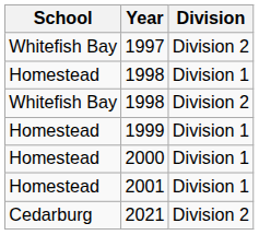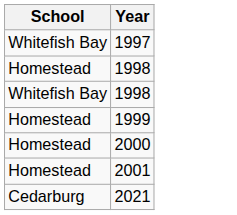 <table class="wikitable">
 <tr>
 <th>School</th>
 <th>Year</th>
-<th>Division</th>
 </tr>
 <tr>
 <td>Whitefish Bay</td>
 <td>1997</td>
-<td>Division 2</td>
 </tr>
 <tr>
 <td>Homestead</td>
 <td>1998</td>
-<td>Division 1</td>
 </tr>
 <tr>
 <td>Whitefish Bay</td>
 <td>1998</td>
-<td>Division 2</td>
 </tr>
 <tr>
 <td>Homestead</td>
 <td>1999</td>
-<td>Division 1</td>
 </tr>
 <tr>
 <td>Homestead</td>
 <td>2000</td>
-<td>Division 1</td>
 </tr>
 <tr>
 <td>Homestead</td>
 <td>2001</td>
-<td>Division 1</td>
 </tr>
 <tr>
 <td>Cedarburg</td>
 <td>2021</td>
-<td>Division 2</td>
 </tr>
 </table>
